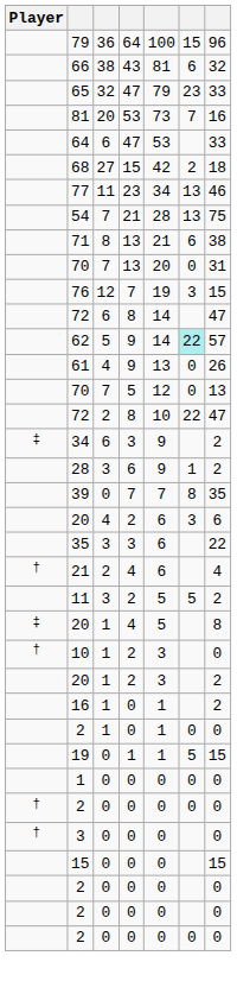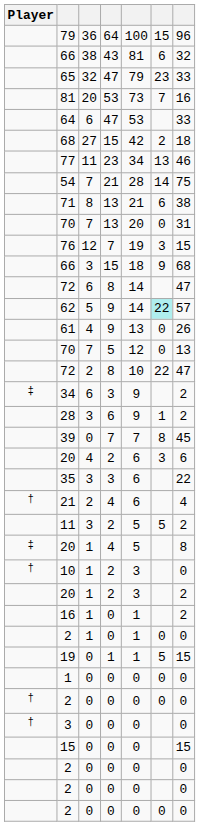 <table class="wikitable sortable" style="text-align:center;">
 <tr>
 <th>Player</th>
 <th></th>
 <th></th>
 <th></th>
 <th></th>
 <th data-sort-type="number"></th>
 <th></th>
 </tr>
 <tr>
 <td></td>
 <td>79</td>
 <td>36</td>
 <td>64</td>
 <td>100</td>
 <td>15</td>
 <td>96</td>
 </tr>
 <tr>
 <td></td>
 <td>66</td>
 <td>38</td>
 <td>43</td>
 <td>81</td>
 <td>6</td>
 <td>32</td>
 </tr>
 <tr>
 <td></td>
 <td>65</td>
 <td>32</td>
 <td>47</td>
 <td>79</td>
 <td>23</td>
 <td>33</td>
 </tr>
 <tr>
 <td></td>
 <td>81</td>
 <td>20</td>
 <td>53</td>
 <td>73</td>
 <td>7</td>
 <td>16</td>
 </tr>
 <tr>
 <td></td>
 <td>64</td>
 <td>6</td>
 <td>47</td>
 <td>53</td>
 <td></td>
 <td>33</td>
 </tr>
 <tr>
 <td></td>
 <td>68</td>
 <td>27</td>
 <td>15</td>
 <td>42</td>
 <td>2</td>
 <td>18</td>
 </tr>
 <tr>
 <td></td>
 <td>77</td>
 <td>11</td>
 <td>23</td>
 <td>34</td>
 <td>13</td>
 <td>46</td>
 </tr>
 <tr>
 <td></td>
 <td>54</td>
 <td>7</td>
 <td>21</td>
 <td>28</td>
-<td>13</td>
+<td>14</td>
 <td>75</td>
 </tr>
 <tr>
 <td></td>
 <td>71</td>
 <td>8</td>
 <td>13</td>
 <td>21</td>
 <td>6</td>
 <td>38</td>
 </tr>
 <tr>
 <td></td>
 <td>70</td>
 <td>7</td>
 <td>13</td>
 <td>20</td>
 <td>0</td>
 <td>31</td>
 </tr>
 <tr>
 <td></td>
 <td>76</td>
 <td>12</td>
 <td>7</td>
 <td>19</td>
 <td>3</td>
 <td>15</td>
+</tr>
+<tr>
+<td></td>
+<td>66</td>
+<td>3</td>
+<td>15</td>
+<td>18</td>
+<td>9</td>
+<td>68</td>
 </tr>
 <tr>
 <td></td>
 <td>72</td>
 <td>6</td>
 <td>8</td>
 <td>14</td>
 <td></td>
 <td>47</td>
 </tr>
 <tr>
 <td></td>
 <td>62</td>
 <td>5</td>
 <td>9</td>
 <td>14</td>
 <td style="background: paleturquoise;">22</td>
 <td>57</td>
 </tr>
 <tr>
 <td></td>
 <td>61</td>
 <td>4</td>
 <td>9</td>
 <td>13</td>
 <td>0</td>
 <td>26</td>
 </tr>
 <tr>
 <td></td>
 <td>70</td>
 <td>7</td>
 <td>5</td>
 <td>12</td>
 <td>0</td>
 <td>13</td>
 </tr>
 <tr>
 <td></td>
 <td>72</td>
 <td>2</td>
 <td>8</td>
 <td>10</td>
 <td>22</td>
 <td>47</td>
 </tr>
 <tr>
 <td><sup>‡</sup></td>
 <td>34</td>
 <td>6</td>
 <td>3</td>
 <td>9</td>
 <td></td>
 <td>2</td>
 </tr>
 <tr>
 <td></td>
 <td>28</td>
 <td>3</td>
 <td>6</td>
 <td>9</td>
 <td>1</td>
 <td>2</td>
 </tr>
 <tr>
 <td></td>
 <td>39</td>
 <td>0</td>
 <td>7</td>
 <td>7</td>
 <td>8</td>
-<td>35</td>
+<td>45</td>
 </tr>
 <tr>
 <td></td>
 <td>20</td>
 <td>4</td>
 <td>2</td>
 <td>6</td>
 <td>3</td>
 <td>6</td>
 </tr>
 <tr>
 <td></td>
 <td>35</td>
 <td>3</td>
 <td>3</td>
 <td>6</td>
 <td></td>
 <td>22</td>
 </tr>
 <tr>
 <td><sup>†</sup></td>
 <td>21</td>
 <td>2</td>
 <td>4</td>
 <td>6</td>
 <td></td>
 <td>4</td>
 </tr>
 <tr>
 <td></td>
 <td>11</td>
 <td>3</td>
 <td>2</td>
 <td>5</td>
 <td>5</td>
 <td>2</td>
 </tr>
 <tr>
 <td><sup>‡</sup></td>
 <td>20</td>
 <td>1</td>
 <td>4</td>
 <td>5</td>
 <td></td>
 <td>8</td>
 </tr>
 <tr>
 <td><sup>†</sup></td>
 <td>10</td>
 <td>1</td>
 <td>2</td>
 <td>3</td>
 <td></td>
 <td>0</td>
 </tr>
 <tr>
 <td></td>
 <td>20</td>
 <td>1</td>
 <td>2</td>
 <td>3</td>
 <td></td>
 <td>2</td>
 </tr>
 <tr>
 <td></td>
 <td>16</td>
 <td>1</td>
 <td>0</td>
 <td>1</td>
 <td></td>
 <td>2</td>
 </tr>
 <tr>
 <td></td>
 <td>2</td>
 <td>1</td>
 <td>0</td>
 <td>1</td>
 <td>0</td>
 <td>0</td>
 </tr>
 <tr>
 <td></td>
 <td>19</td>
 <td>0</td>
 <td>1</td>
 <td>1</td>
 <td>5</td>
 <td>15</td>
 </tr>
 <tr>
 <td></td>
 <td>1</td>
 <td>0</td>
 <td>0</td>
 <td>0</td>
 <td>0</td>
 <td>0</td>
 </tr>
 <tr>
 <td><sup>†</sup></td>
 <td>2</td>
 <td>0</td>
 <td>0</td>
 <td>0</td>
 <td>0</td>
 <td>0</td>
 </tr>
 <tr>
 <td><sup>†</sup></td>
 <td>3</td>
 <td>0</td>
 <td>0</td>
 <td>0</td>
 <td></td>
 <td>0</td>
 </tr>
 <tr>
 <td></td>
 <td>15</td>
 <td>0</td>
 <td>0</td>
 <td>0</td>
 <td></td>
 <td>15</td>
 </tr>
 <tr>
 <td></td>
 <td>2</td>
 <td>0</td>
 <td>0</td>
 <td>0</td>
 <td></td>
 <td>0</td>
 </tr>
 <tr>
 <td></td>
 <td>2</td>
 <td>0</td>
 <td>0</td>
 <td>0</td>
 <td></td>
 <td>0</td>
 </tr>
 <tr>
 <td></td>
 <td>2</td>
 <td>0</td>
 <td>0</td>
 <td>0</td>
 <td>0</td>
 <td>0</td>
 </tr>
 </table>
